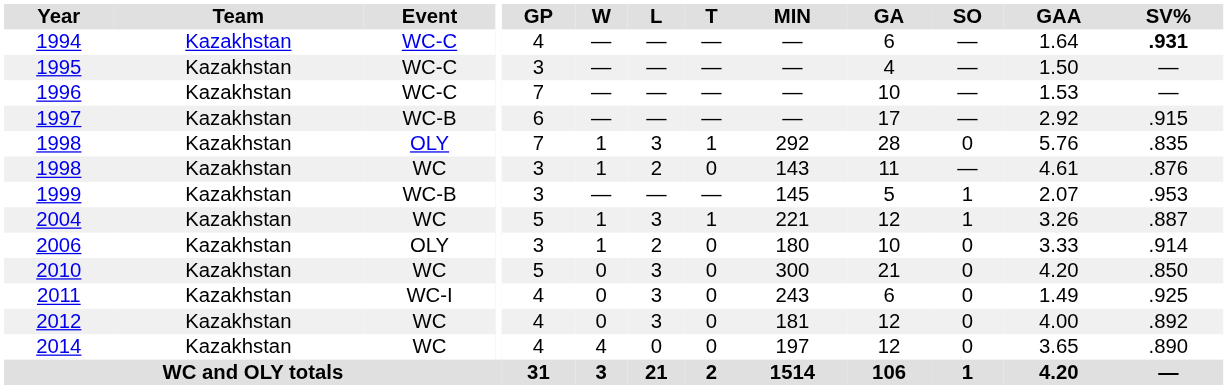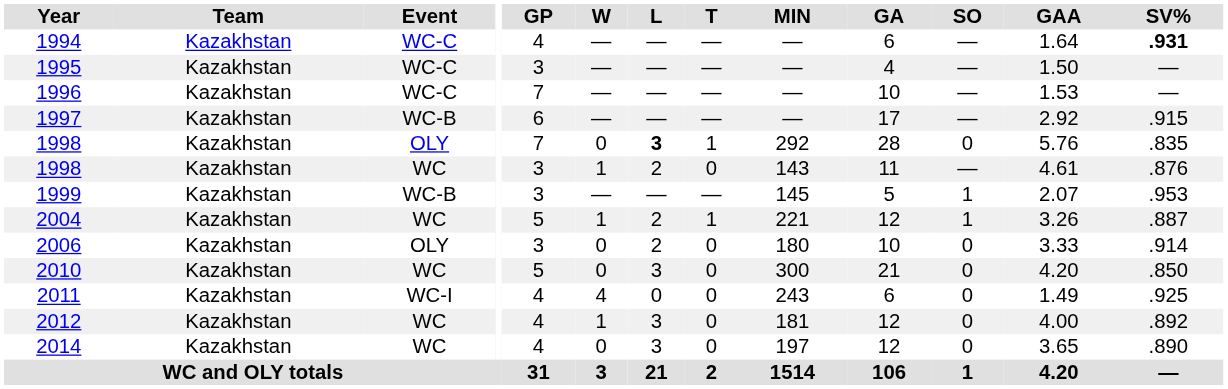 <table border="0" cellpadding="1" cellspacing="0" ID="Table3" style="text-align:center; width:60em">
 <tr ALIGN="center" bgcolor="#e0e0e0">
 <th>Year</th>
 <th>Team</th>
 <th>Event</th>
 <th rowspan="99" bgcolor="#ffffff"></th>
 <th>GP</th>
 <th>W</th>
 <th>L</th>
 <th>T</th>
 <th>MIN</th>
 <th>GA</th>
 <th>SO</th>
 <th>GAA</th>
 <th>SV%</th>
 </tr>
 <tr>
 <td><a href='#'>1994</a></td>
 <td><a href='#'>Kazakhstan</a></td>
 <td><a href='#'>WC-C</a></td>
 <td>4</td>
 <td>—</td>
 <td>—</td>
 <td>—</td>
 <td>—</td>
 <td>6</td>
 <td>—</td>
 <td>1.64</td>
 <td><strong>.931</strong></td>
 </tr>
 <tr bgcolor="#f0f0f0">
 <td><a href='#'>1995</a></td>
 <td>Kazakhstan</td>
 <td>WC-C</td>
 <td>3</td>
 <td>—</td>
 <td>—</td>
 <td>—</td>
 <td>—</td>
 <td>4</td>
 <td>—</td>
 <td>1.50</td>
 <td>—</td>
 </tr>
 <tr>
 <td><a href='#'>1996</a></td>
 <td>Kazakhstan</td>
 <td>WC-C</td>
 <td>7</td>
 <td>—</td>
 <td>—</td>
 <td>—</td>
 <td>—</td>
 <td>10</td>
 <td>—</td>
 <td>1.53</td>
 <td>—</td>
 </tr>
 <tr bgcolor="#f0f0f0">
 <td><a href='#'>1997</a></td>
 <td>Kazakhstan</td>
 <td>WC-B</td>
 <td>6</td>
 <td>—</td>
 <td>—</td>
 <td>—</td>
 <td>—</td>
 <td>17</td>
 <td>—</td>
 <td>2.92</td>
 <td>.915</td>
 </tr>
 <tr>
 <td><a href='#'>1998</a></td>
 <td>Kazakhstan</td>
 <td><a href='#'>OLY</a></td>
 <td>7</td>
-<td>1</td>
-<td>3</td>
+<td>0</td>
+<td><strong>3</strong></td>
 <td>1</td>
 <td>292</td>
 <td>28</td>
 <td>0</td>
 <td>5.76</td>
 <td>.835</td>
 </tr>
 <tr bgcolor="#f0f0f0">
 <td><a href='#'>1998</a></td>
 <td>Kazakhstan</td>
 <td>WC</td>
 <td>3</td>
 <td>1</td>
 <td>2</td>
 <td>0</td>
 <td>143</td>
 <td>11</td>
 <td>—</td>
 <td>4.61</td>
 <td>.876</td>
 </tr>
 <tr>
 <td><a href='#'>1999</a></td>
 <td>Kazakhstan</td>
 <td>WC-B</td>
 <td>3</td>
 <td>—</td>
 <td>—</td>
 <td>—</td>
 <td>145</td>
 <td>5</td>
 <td>1</td>
 <td>2.07</td>
 <td>.953</td>
 </tr>
 <tr bgcolor="#f0f0f0">
 <td><a href='#'>2004</a></td>
 <td>Kazakhstan</td>
 <td>WC</td>
 <td>5</td>
 <td>1</td>
-<td>3</td>
+<td>2</td>
 <td>1</td>
 <td>221</td>
 <td>12</td>
 <td>1</td>
 <td>3.26</td>
 <td>.887</td>
 </tr>
 <tr>
 <td><a href='#'>2006</a></td>
 <td>Kazakhstan</td>
 <td>OLY</td>
 <td>3</td>
-<td>1</td>
+<td>0</td>
 <td>2</td>
 <td>0</td>
 <td>180</td>
 <td>10</td>
 <td>0</td>
 <td>3.33</td>
 <td>.914</td>
 </tr>
 <tr bgcolor="#f0f0f0">
 <td><a href='#'>2010</a></td>
 <td>Kazakhstan</td>
 <td>WC</td>
 <td>5</td>
 <td>0</td>
 <td>3</td>
 <td>0</td>
 <td>300</td>
 <td>21</td>
 <td>0</td>
 <td>4.20</td>
 <td>.850</td>
 </tr>
 <tr>
 <td><a href='#'>2011</a></td>
 <td>Kazakhstan</td>
 <td>WC-I</td>
 <td>4</td>
+<td>4</td>
 <td>0</td>
-<td>3</td>
 <td>0</td>
 <td>243</td>
 <td>6</td>
 <td>0</td>
 <td>1.49</td>
 <td>.925</td>
 </tr>
 <tr bgcolor="#f0f0f0">
 <td><a href='#'>2012</a></td>
 <td>Kazakhstan</td>
 <td>WC</td>
 <td>4</td>
-<td>0</td>
+<td>1</td>
 <td>3</td>
 <td>0</td>
 <td>181</td>
 <td>12</td>
 <td>0</td>
 <td>4.00</td>
 <td>.892</td>
 </tr>
 <tr>
 <td><a href='#'>2014</a></td>
 <td>Kazakhstan</td>
 <td>WC</td>
 <td>4</td>
-<td>4</td>
 <td>0</td>
+<td>3</td>
 <td>0</td>
 <td>197</td>
 <td>12</td>
 <td>0</td>
 <td>3.65</td>
 <td>.890</td>
 </tr>
 <tr bgcolor="#e0e0e0">
 <th colspan=4>WC and OLY totals</th>
 <th>31</th>
 <th>3</th>
 <th>21</th>
 <th>2</th>
 <th>1514</th>
 <th>106</th>
 <th>1</th>
 <th>4.20</th>
 <th>—</th>
 </tr>
 </table>
